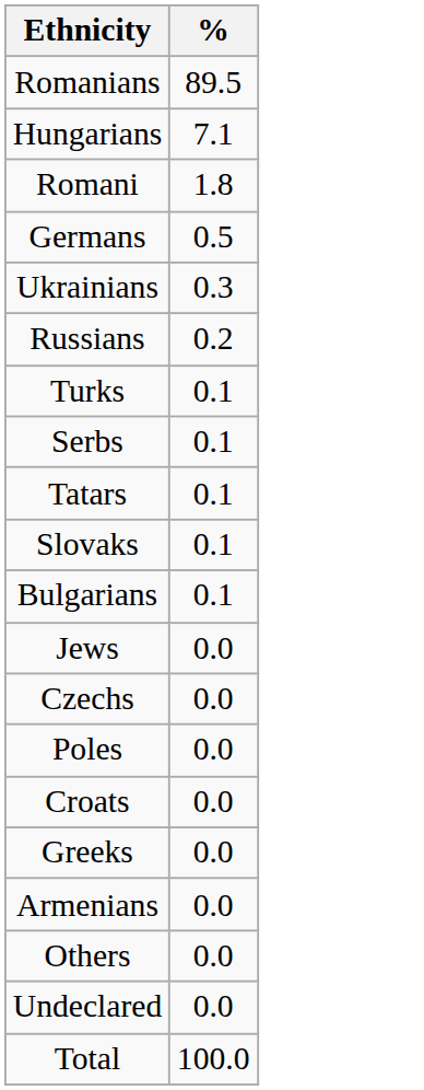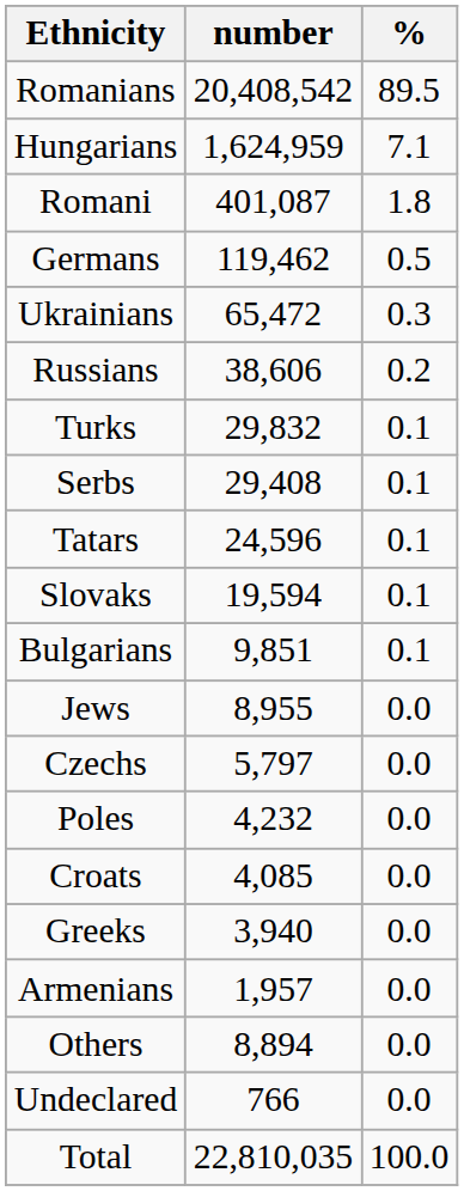 <table class="wikitable" style="text-align:center; border:5">
 <tr>
 <th>Ethnicity</th>
+<th>number</th>
 <th>%</th>
 </tr>
 <tr>
 <td>Romanians</td>
+<td>20,408,542</td>
 <td>89.5</td>
 </tr>
 <tr>
 <td>Hungarians</td>
+<td>1,624,959</td>
 <td>7.1</td>
 </tr>
 <tr>
 <td>Romani</td>
+<td>401,087</td>
 <td>1.8</td>
 </tr>
 <tr>
 <td>Germans</td>
+<td>119,462</td>
 <td>0.5</td>
 </tr>
 <tr>
 <td>Ukrainians</td>
+<td>65,472</td>
 <td>0.3</td>
 </tr>
 <tr>
 <td>Russians</td>
+<td>38,606</td>
 <td>0.2</td>
 </tr>
 <tr>
 <td>Turks</td>
+<td>29,832</td>
 <td>0.1</td>
 </tr>
 <tr>
 <td>Serbs</td>
+<td>29,408</td>
 <td>0.1</td>
 </tr>
 <tr>
 <td>Tatars</td>
+<td>24,596</td>
 <td>0.1</td>
 </tr>
 <tr>
 <td>Slovaks</td>
+<td>19,594</td>
 <td>0.1</td>
 </tr>
 <tr>
 <td>Bulgarians</td>
+<td>9,851</td>
 <td>0.1</td>
 </tr>
 <tr>
 <td>Jews</td>
+<td>8,955</td>
 <td>0.0</td>
 </tr>
 <tr>
 <td>Czechs</td>
+<td>5,797</td>
 <td>0.0</td>
 </tr>
 <tr>
 <td>Poles</td>
+<td>4,232</td>
 <td>0.0</td>
 </tr>
 <tr>
 <td>Croats</td>
+<td>4,085</td>
 <td>0.0</td>
 </tr>
 <tr>
 <td>Greeks</td>
+<td>3,940</td>
 <td>0.0</td>
 </tr>
 <tr>
 <td>Armenians</td>
+<td>1,957</td>
 <td>0.0</td>
 </tr>
 <tr>
 <td>Others</td>
+<td>8,894</td>
 <td>0.0</td>
 </tr>
 <tr>
 <td>Undeclared</td>
+<td>766</td>
 <td>0.0</td>
 </tr>
 <tr>
 <td>Total</td>
+<td>22,810,035</td>
 <td>100.0</td>
 </tr>
 </table>
